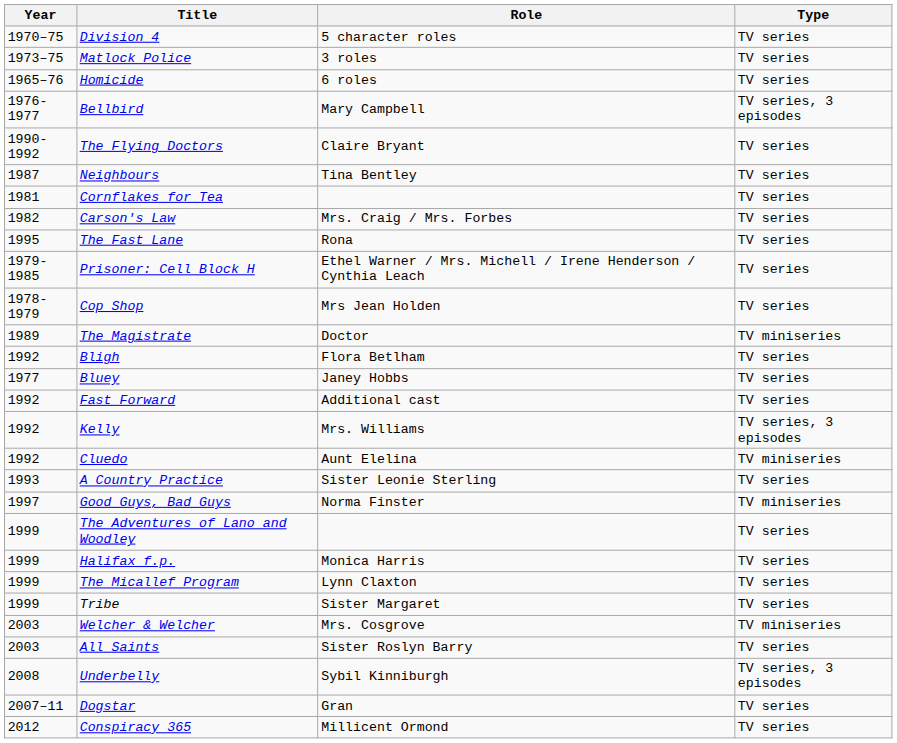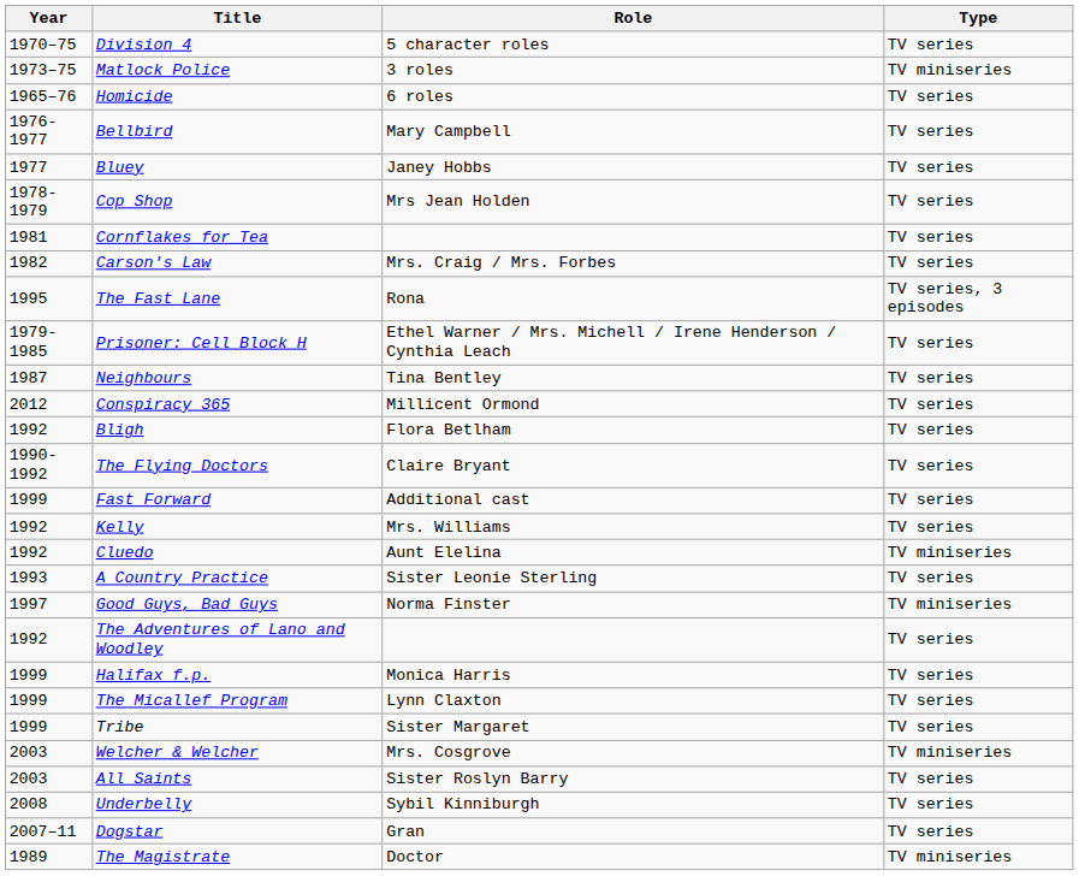 <table class="wikitable">
 <tr>
 <th>Year</th>
 <th>Title</th>
 <th>Role</th>
 <th>Type</th>
 </tr>
 <tr>
 <td>1970–75</td>
 <td><em><a href='#'>Division 4</a></em></td>
 <td>5 character roles</td>
 <td>TV series</td>
 </tr>
 <tr>
 <td>1973–75</td>
 <td><em><a href='#'>Matlock Police</a></em></td>
 <td>3 roles</td>
-<td>TV series</td>
+<td>TV miniseries</td>
 </tr>
 <tr>
 <td>1965–76</td>
 <td><em><a href='#'>Homicide</a></em></td>
 <td>6 roles</td>
 <td>TV series</td>
 </tr>
 <tr>
 <td>1976-1977</td>
 <td><em><a href='#'>Bellbird</a></em></td>
 <td>Mary Campbell</td>
-<td>TV series, 3 episodes</td>
-</tr>
-<tr>
-<td>1990-1992</td>
-<td><em><a href='#'>The Flying Doctors</a></em></td>
-<td>Claire Bryant</td>
 <td>TV series</td>
 </tr>
 <tr>
-<td>1987</td>
-<td><em><a href='#'>Neighbours</a></em></td>
-<td>Tina Bentley</td>
+<td>1977</td>
+<td><em><a href='#'>Bluey</a> </em></td>
+<td>Janey Hobbs</td>
+<td>TV series</td>
+</tr>
+<tr>
+<td>1978-1979</td>
+<td><em><a href='#'>Cop Shop</a></em></td>
+<td>Mrs Jean Holden</td>
 <td>TV series</td>
 </tr>
 <tr>
 <td>1981</td>
 <td><em><a href='#'>Cornflakes for Tea</a></em></td>
 <td></td>
 <td>TV series</td>
 </tr>
 <tr>
 <td>1982</td>
 <td><em><a href='#'>Carson's Law</a></em></td>
 <td>Mrs. Craig / Mrs. Forbes</td>
 <td>TV series</td>
 </tr>
 <tr>
 <td>1995</td>
 <td><em><a href='#'>The Fast Lane</a></em></td>
 <td>Rona</td>
-<td>TV series</td>
+<td>TV series, 3 episodes</td>
 </tr>
 <tr>
 <td>1979-1985</td>
 <td><em><a href='#'>Prisoner: Cell Block H</a></em></td>
 <td>Ethel Warner / Mrs. Michell / Irene Henderson / Cynthia Leach</td>
 <td>TV series</td>
 </tr>
 <tr>
-<td>1978-1979</td>
-<td><em><a href='#'>Cop Shop</a></em></td>
-<td>Mrs Jean Holden</td>
+<td>1987</td>
+<td><em><a href='#'>Neighbours</a></em></td>
+<td>Tina Bentley</td>
 <td>TV series</td>
 </tr>
 <tr>
-<td>1989</td>
-<td><em><a href='#'>The Magistrate</a></em></td>
-<td>Doctor</td>
-<td>TV miniseries</td>
+<td>2012</td>
+<td><em><a href='#'>Conspiracy 365</a></em></td>
+<td>Millicent Ormond</td>
+<td>TV series</td>
 </tr>
 <tr>
 <td>1992</td>
 <td><em><a href='#'>Bligh</a></em></td>
 <td>Flora Betlham</td>
 <td>TV series</td>
 </tr>
 <tr>
-<td>1977</td>
-<td><em><a href='#'>Bluey</a> </em></td>
-<td>Janey Hobbs</td>
+<td>1990-1992</td>
+<td><em><a href='#'>The Flying Doctors</a></em></td>
+<td>Claire Bryant</td>
 <td>TV series</td>
 </tr>
 <tr>
-<td>1992</td>
+<td>1999</td>
 <td><em><a href='#'>Fast Forward</a></em></td>
 <td>Additional cast</td>
 <td>TV series</td>
 </tr>
 <tr>
 <td>1992</td>
 <td><em><a href='#'>Kelly</a></em></td>
 <td>Mrs. Williams</td>
-<td>TV series, 3 episodes</td>
+<td>TV series</td>
 </tr>
 <tr>
 <td>1992</td>
 <td><em><a href='#'>Cluedo</a></em></td>
 <td>Aunt Elelina</td>
 <td>TV miniseries</td>
 </tr>
 <tr>
 <td>1993</td>
 <td><em><a href='#'>A Country Practice</a></em></td>
 <td>Sister Leonie Sterling</td>
 <td>TV series</td>
 </tr>
 <tr>
 <td>1997</td>
 <td><em><a href='#'>Good Guys, Bad Guys</a></em></td>
 <td>Norma Finster</td>
 <td>TV miniseries</td>
 </tr>
 <tr>
-<td>1999</td>
+<td>1992</td>
 <td><em><a href='#'>The Adventures of Lano and Woodley</a></em></td>
 <td></td>
 <td>TV series</td>
 </tr>
 <tr>
 <td>1999</td>
 <td><em><a href='#'>Halifax f.p.</a></em></td>
 <td>Monica Harris</td>
 <td>TV series</td>
 </tr>
 <tr>
 <td>1999</td>
 <td><em><a href='#'>The Micallef Program</a></em></td>
 <td>Lynn Claxton</td>
 <td>TV series</td>
 </tr>
 <tr>
 <td>1999</td>
 <td><em>Tribe</em></td>
 <td>Sister Margaret</td>
 <td>TV series</td>
 </tr>
 <tr>
 <td>2003</td>
 <td><em><a href='#'>Welcher & Welcher</a></em></td>
 <td>Mrs. Cosgrove</td>
 <td>TV miniseries</td>
 </tr>
 <tr>
 <td>2003</td>
 <td><em><a href='#'>All Saints</a></em></td>
 <td>Sister Roslyn Barry</td>
 <td>TV series</td>
 </tr>
 <tr>
 <td>2008</td>
 <td><em><a href='#'>Underbelly</a></em></td>
 <td>Sybil Kinniburgh</td>
-<td>TV series, 3 episodes</td>
+<td>TV series</td>
 </tr>
 <tr>
 <td>2007–11</td>
 <td><em><a href='#'>Dogstar</a></em></td>
 <td>Gran</td>
 <td>TV series</td>
 </tr>
 <tr>
-<td>2012</td>
-<td><em><a href='#'>Conspiracy 365</a></em></td>
-<td>Millicent Ormond</td>
-<td>TV series</td>
+<td>1989</td>
+<td><em><a href='#'>The Magistrate</a></em></td>
+<td>Doctor</td>
+<td>TV miniseries</td>
 </tr>
 </table>
